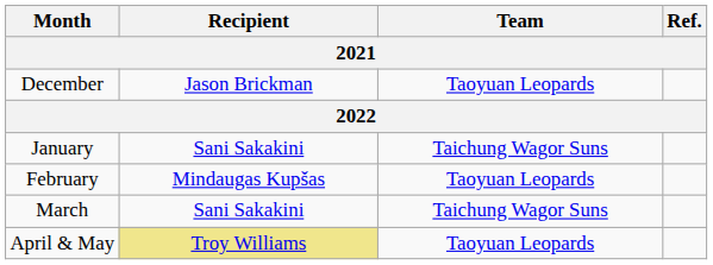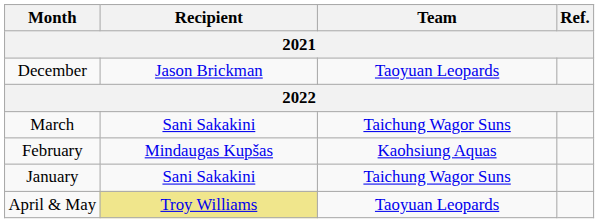 <table class="wikitable" style="text-align: center;">
 <tr>
 <th>Month</th>
 <th style="width:200px;">Recipient</th>
 <th style="width:220px;">Team</th>
 <th style="width:20px;">Ref.</th>
 </tr>
 <tr>
 <th colspan=4>2021</th>
 </tr>
 <tr>
 <td>December</td>
 <td><a href='#'>Jason Brickman</a></td>
 <td><a href='#'>Taoyuan Leopards</a></td>
 <td></td>
 </tr>
 <tr>
 <th colspan=4>2022</th>
 </tr>
 <tr>
-<td>January</td>
+<td>March</td>
 <td><a href='#'>Sani Sakakini</a></td>
 <td><a href='#'>Taichung Wagor Suns</a></td>
 <td></td>
 </tr>
 <tr>
 <td>February</td>
 <td><a href='#'>Mindaugas Kupšas</a></td>
-<td><a href='#'>Taoyuan Leopards</a></td>
+<td><a href='#'>Kaohsiung Aquas</a></td>
 <td></td>
 </tr>
 <tr>
-<td>March</td>
+<td>January</td>
 <td><a href='#'>Sani Sakakini</a></td>
 <td><a href='#'>Taichung Wagor Suns</a></td>
 <td></td>
 </tr>
 <tr>
 <td>April & May</td>
 <td style="background: khaki;"><a href='#'>Troy Williams</a></td>
 <td><a href='#'>Taoyuan Leopards</a></td>
 <td></td>
 </tr>
 </table>
